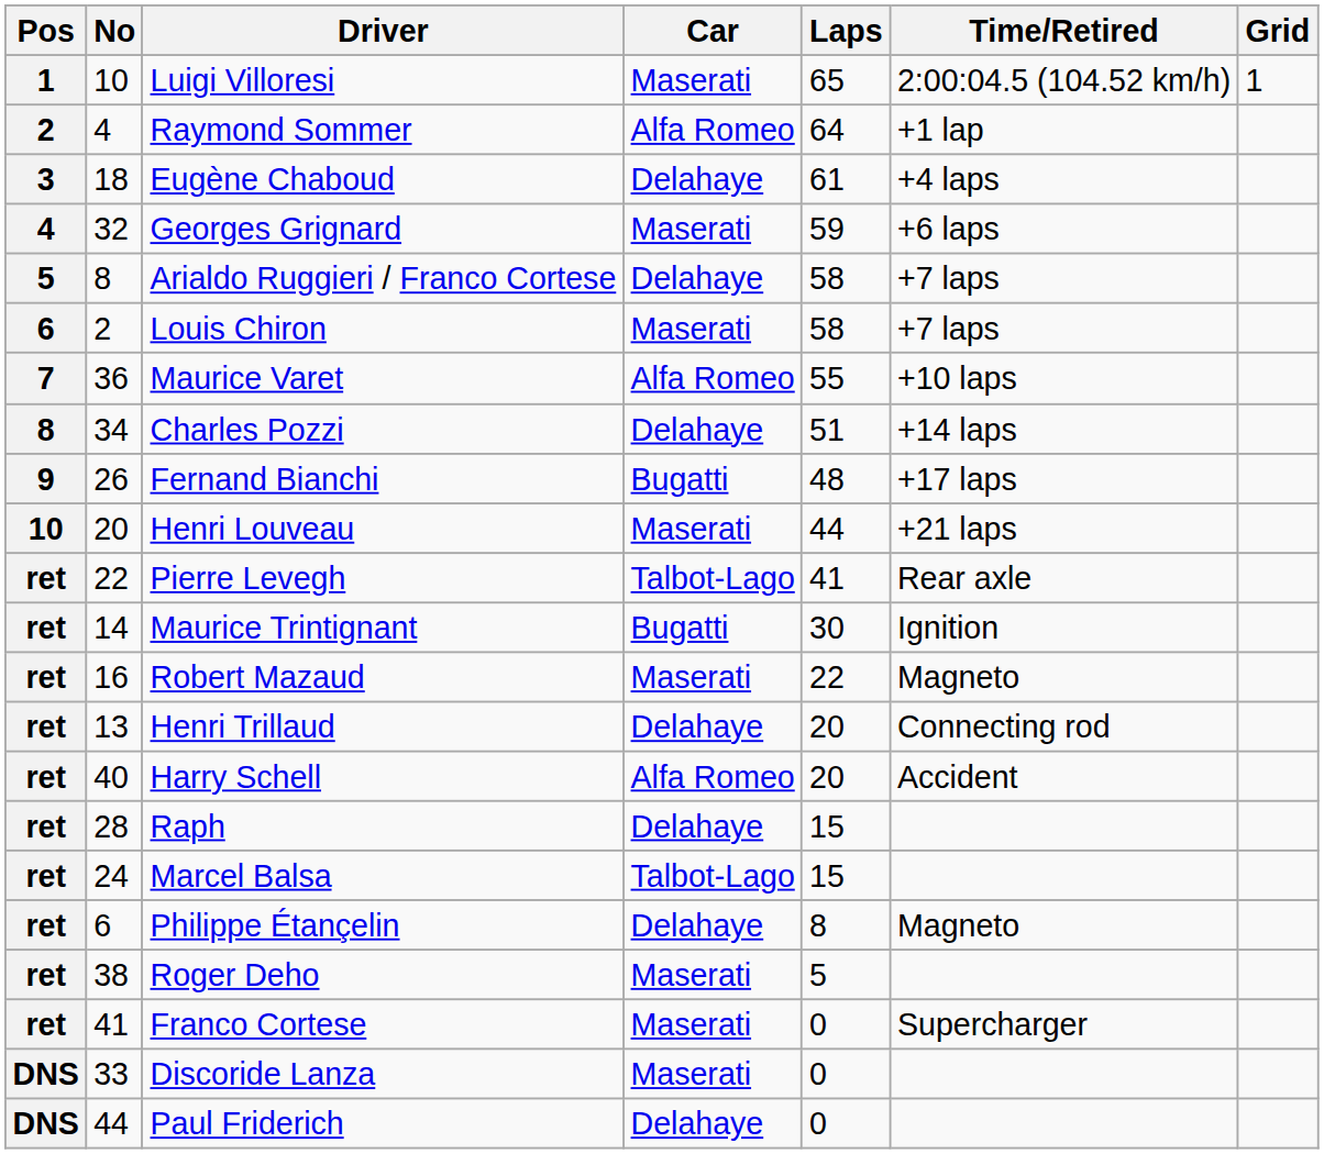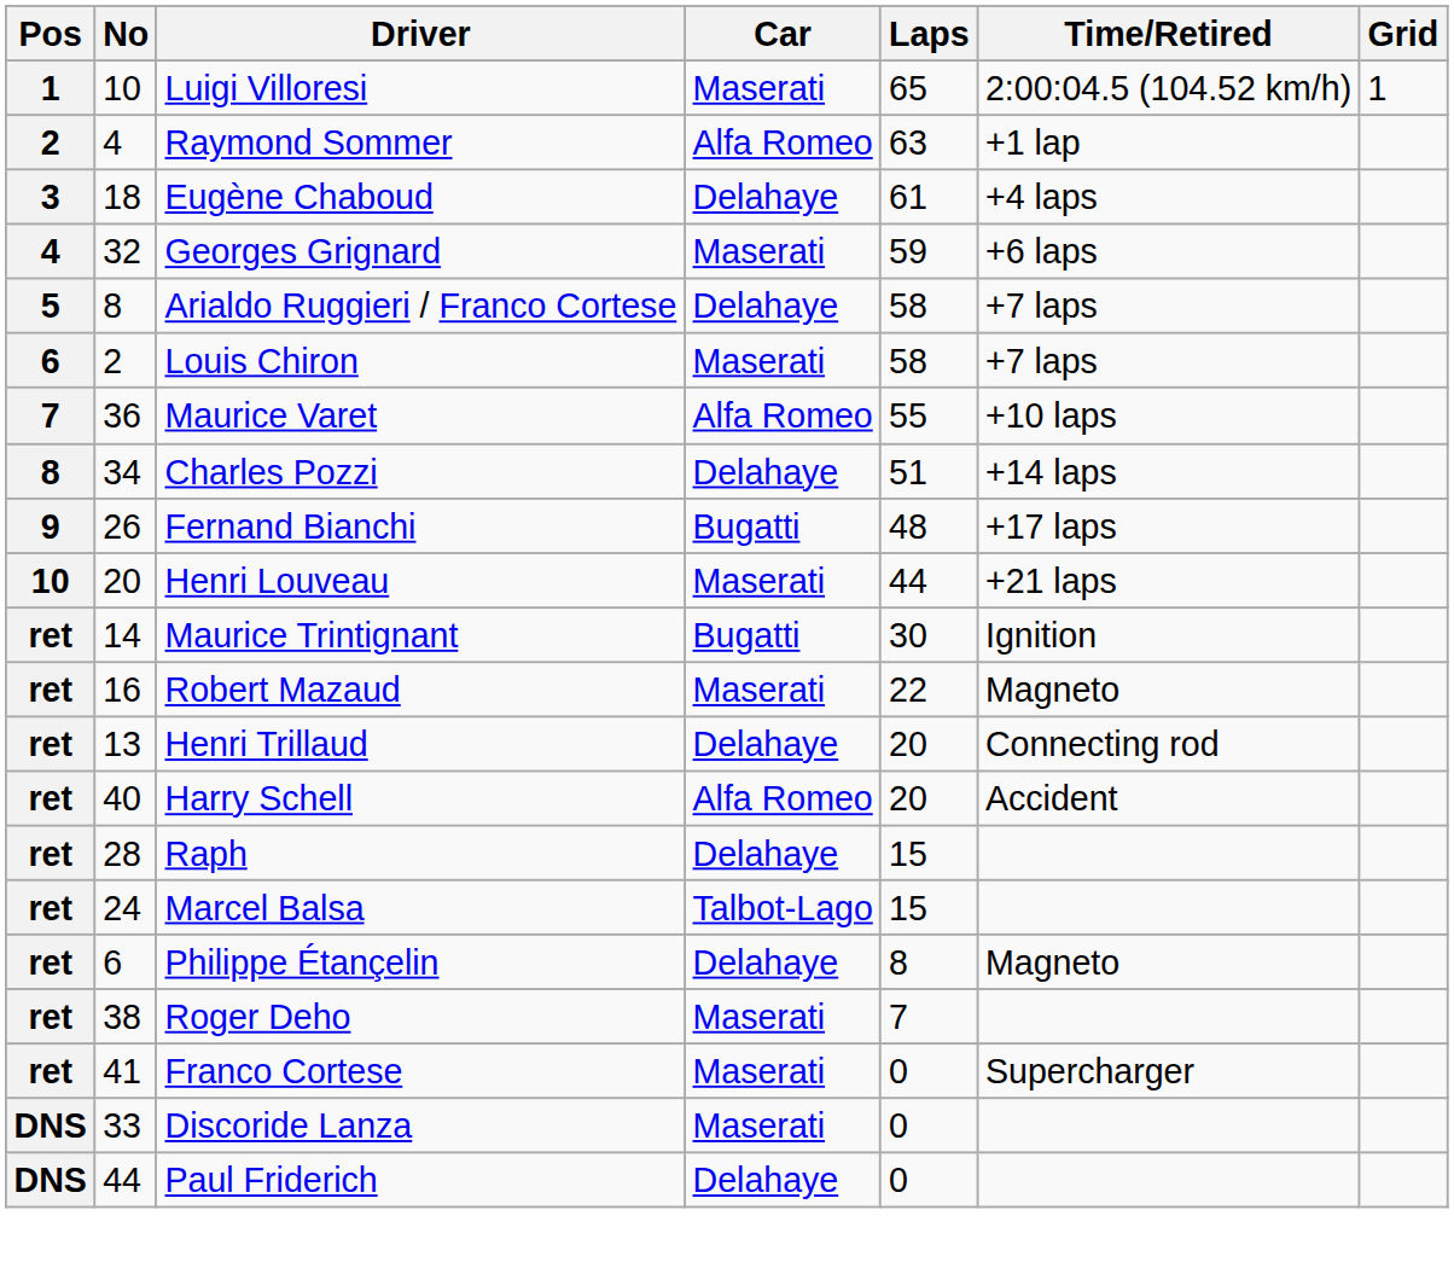 <table class="wikitable" style="font-size:95%">
 <tr>
 <th>Pos<br></th>
 <th>No</th>
 <th>Driver</th>
 <th>Car</th>
 <th>Laps</th>
 <th>Time/Retired</th>
 <th>Grid</th>
 </tr>
 <tr>
 <th>1</th>
 <td>10</td>
 <td> <a href='#'>Luigi Villoresi</a></td>
 <td><a href='#'>Maserati</a></td>
 <td>65</td>
 <td>2:00:04.5 (104.52 km/h)</td>
 <td>1</td>
 </tr>
 <tr>
 <th>2</th>
 <td>4</td>
 <td> <a href='#'>Raymond Sommer</a></td>
 <td><a href='#'>Alfa Romeo</a></td>
-<td>64</td>
+<td>63</td>
 <td>+1 lap</td>
 <td></td>
 </tr>
 <tr>
 <th>3</th>
 <td>18</td>
 <td> <a href='#'>Eugène Chaboud</a></td>
 <td><a href='#'>Delahaye</a></td>
 <td>61</td>
 <td>+4 laps</td>
 <td></td>
 </tr>
 <tr>
 <th>4</th>
 <td>32</td>
 <td> <a href='#'>Georges Grignard</a></td>
 <td><a href='#'>Maserati</a></td>
 <td>59</td>
 <td>+6 laps</td>
 <td></td>
 </tr>
 <tr>
 <th>5</th>
 <td>8</td>
 <td> <a href='#'>Arialdo Ruggieri</a> /  <a href='#'>Franco Cortese</a></td>
 <td><a href='#'>Delahaye</a></td>
 <td>58</td>
 <td>+7 laps</td>
 <td></td>
 </tr>
 <tr>
 <th>6</th>
 <td>2</td>
 <td> <a href='#'>Louis Chiron</a></td>
 <td><a href='#'>Maserati</a></td>
 <td>58</td>
 <td>+7 laps</td>
 <td></td>
 </tr>
 <tr>
 <th>7</th>
 <td>36</td>
 <td> <a href='#'>Maurice Varet</a></td>
 <td><a href='#'>Alfa Romeo</a></td>
 <td>55</td>
 <td>+10 laps</td>
 <td></td>
 </tr>
 <tr>
 <th>8</th>
 <td>34</td>
 <td> <a href='#'>Charles Pozzi</a></td>
 <td><a href='#'>Delahaye</a></td>
 <td>51</td>
 <td>+14 laps</td>
 <td></td>
 </tr>
 <tr>
 <th>9</th>
 <td>26</td>
 <td> <a href='#'>Fernand Bianchi</a></td>
 <td><a href='#'>Bugatti</a></td>
 <td>48</td>
 <td>+17 laps</td>
 <td></td>
 </tr>
 <tr>
 <th>10</th>
 <td>20</td>
 <td> <a href='#'>Henri Louveau</a></td>
 <td><a href='#'>Maserati</a></td>
 <td>44</td>
 <td>+21 laps</td>
 <td></td>
 </tr>
 <tr>
 <th>ret</th>
-<td>22</td>
-<td> <a href='#'>Pierre Levegh</a></td>
-<td><a href='#'>Talbot-Lago</a></td>
-<td>41</td>
-<td>Rear axle</td>
-<td></td>
-</tr>
-<tr>
-<th>ret</th>
 <td>14</td>
 <td> <a href='#'>Maurice Trintignant</a></td>
 <td><a href='#'>Bugatti</a></td>
 <td>30</td>
 <td>Ignition</td>
 <td></td>
 </tr>
 <tr>
 <th>ret</th>
 <td>16</td>
 <td> <a href='#'>Robert Mazaud</a></td>
 <td><a href='#'>Maserati</a></td>
 <td>22</td>
 <td>Magneto</td>
 <td></td>
 </tr>
 <tr>
 <th>ret</th>
 <td>13</td>
 <td> <a href='#'>Henri Trillaud</a></td>
 <td><a href='#'>Delahaye</a></td>
 <td>20</td>
 <td>Connecting rod</td>
 <td></td>
 </tr>
 <tr>
 <th>ret</th>
 <td>40</td>
 <td> <a href='#'>Harry Schell</a></td>
 <td><a href='#'>Alfa Romeo</a></td>
 <td>20</td>
 <td>Accident</td>
 <td></td>
 </tr>
 <tr>
 <th>ret</th>
 <td>28</td>
 <td> <a href='#'>Raph</a></td>
 <td><a href='#'>Delahaye</a></td>
 <td>15</td>
 <td></td>
 <td></td>
 </tr>
 <tr>
 <th>ret</th>
 <td>24</td>
 <td> <a href='#'>Marcel Balsa</a></td>
 <td><a href='#'>Talbot-Lago</a></td>
 <td>15</td>
 <td></td>
 <td></td>
 </tr>
 <tr>
 <th>ret</th>
 <td>6</td>
 <td> <a href='#'>Philippe Étançelin</a></td>
 <td><a href='#'>Delahaye</a></td>
 <td>8</td>
 <td>Magneto</td>
 <td></td>
 </tr>
 <tr>
 <th>ret</th>
 <td>38</td>
 <td> <a href='#'>Roger Deho</a></td>
 <td><a href='#'>Maserati</a></td>
-<td>5</td>
+<td>7</td>
 <td></td>
 <td></td>
 </tr>
 <tr>
 <th>ret</th>
 <td>41</td>
 <td> <a href='#'>Franco Cortese</a></td>
 <td><a href='#'>Maserati</a></td>
 <td>0</td>
 <td>Supercharger</td>
 <td></td>
 </tr>
 <tr>
 <th>DNS</th>
 <td>33</td>
 <td> <a href='#'>Discoride Lanza</a></td>
 <td><a href='#'>Maserati</a></td>
 <td>0</td>
 <td></td>
 <td></td>
 </tr>
 <tr>
 <th>DNS</th>
 <td>44</td>
 <td> <a href='#'>Paul Friderich</a></td>
 <td><a href='#'>Delahaye</a></td>
 <td>0</td>
 <td></td>
 <td></td>
 </tr>
 </table>
